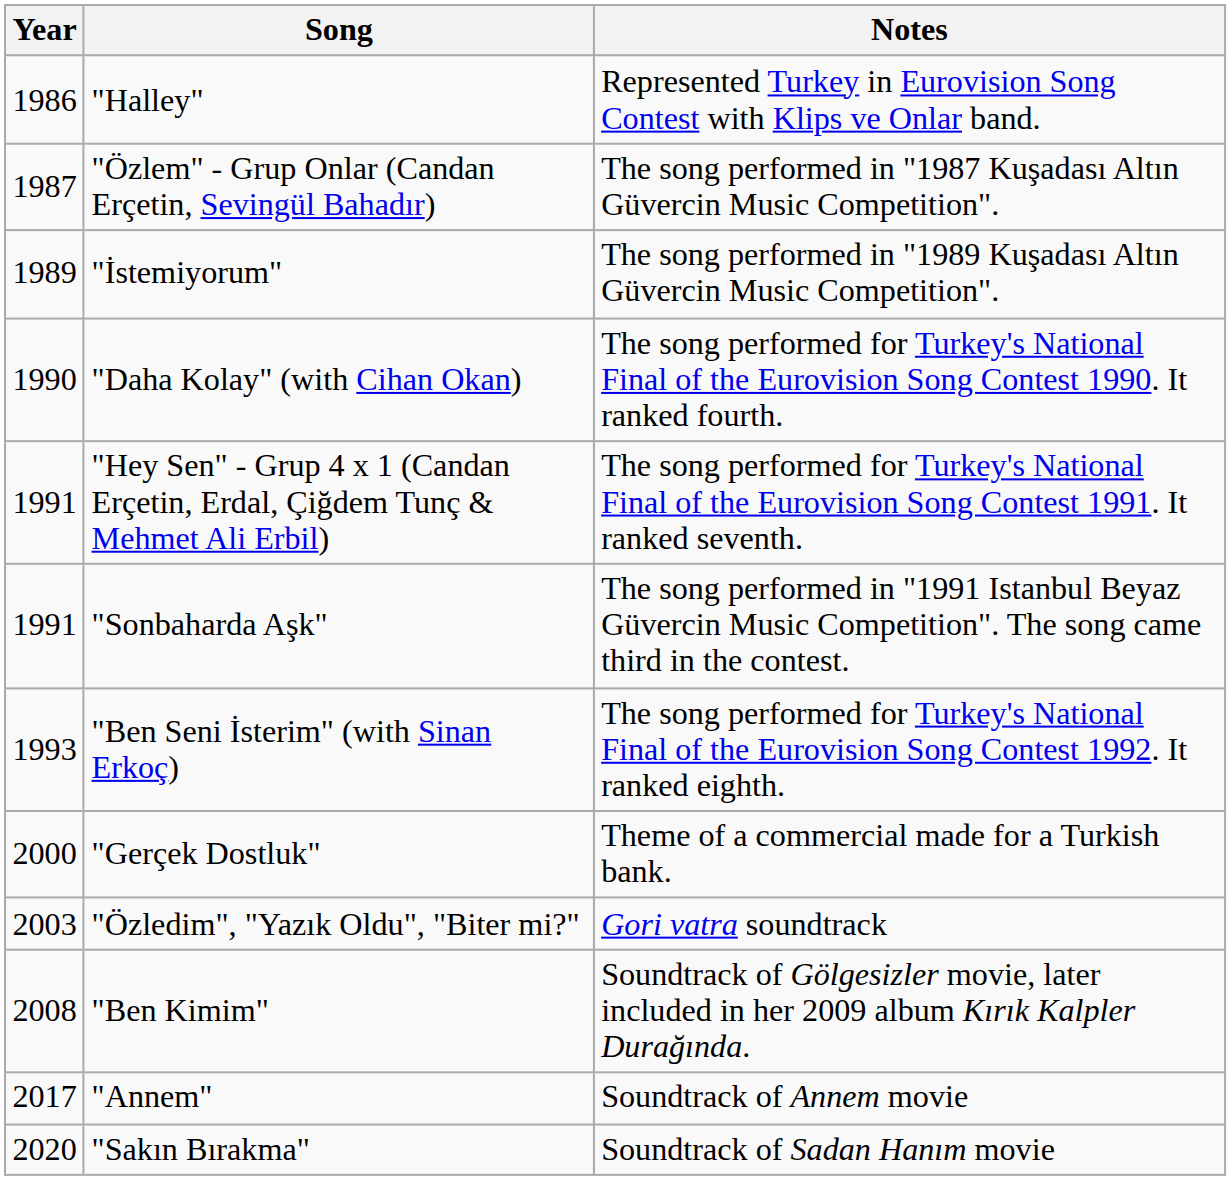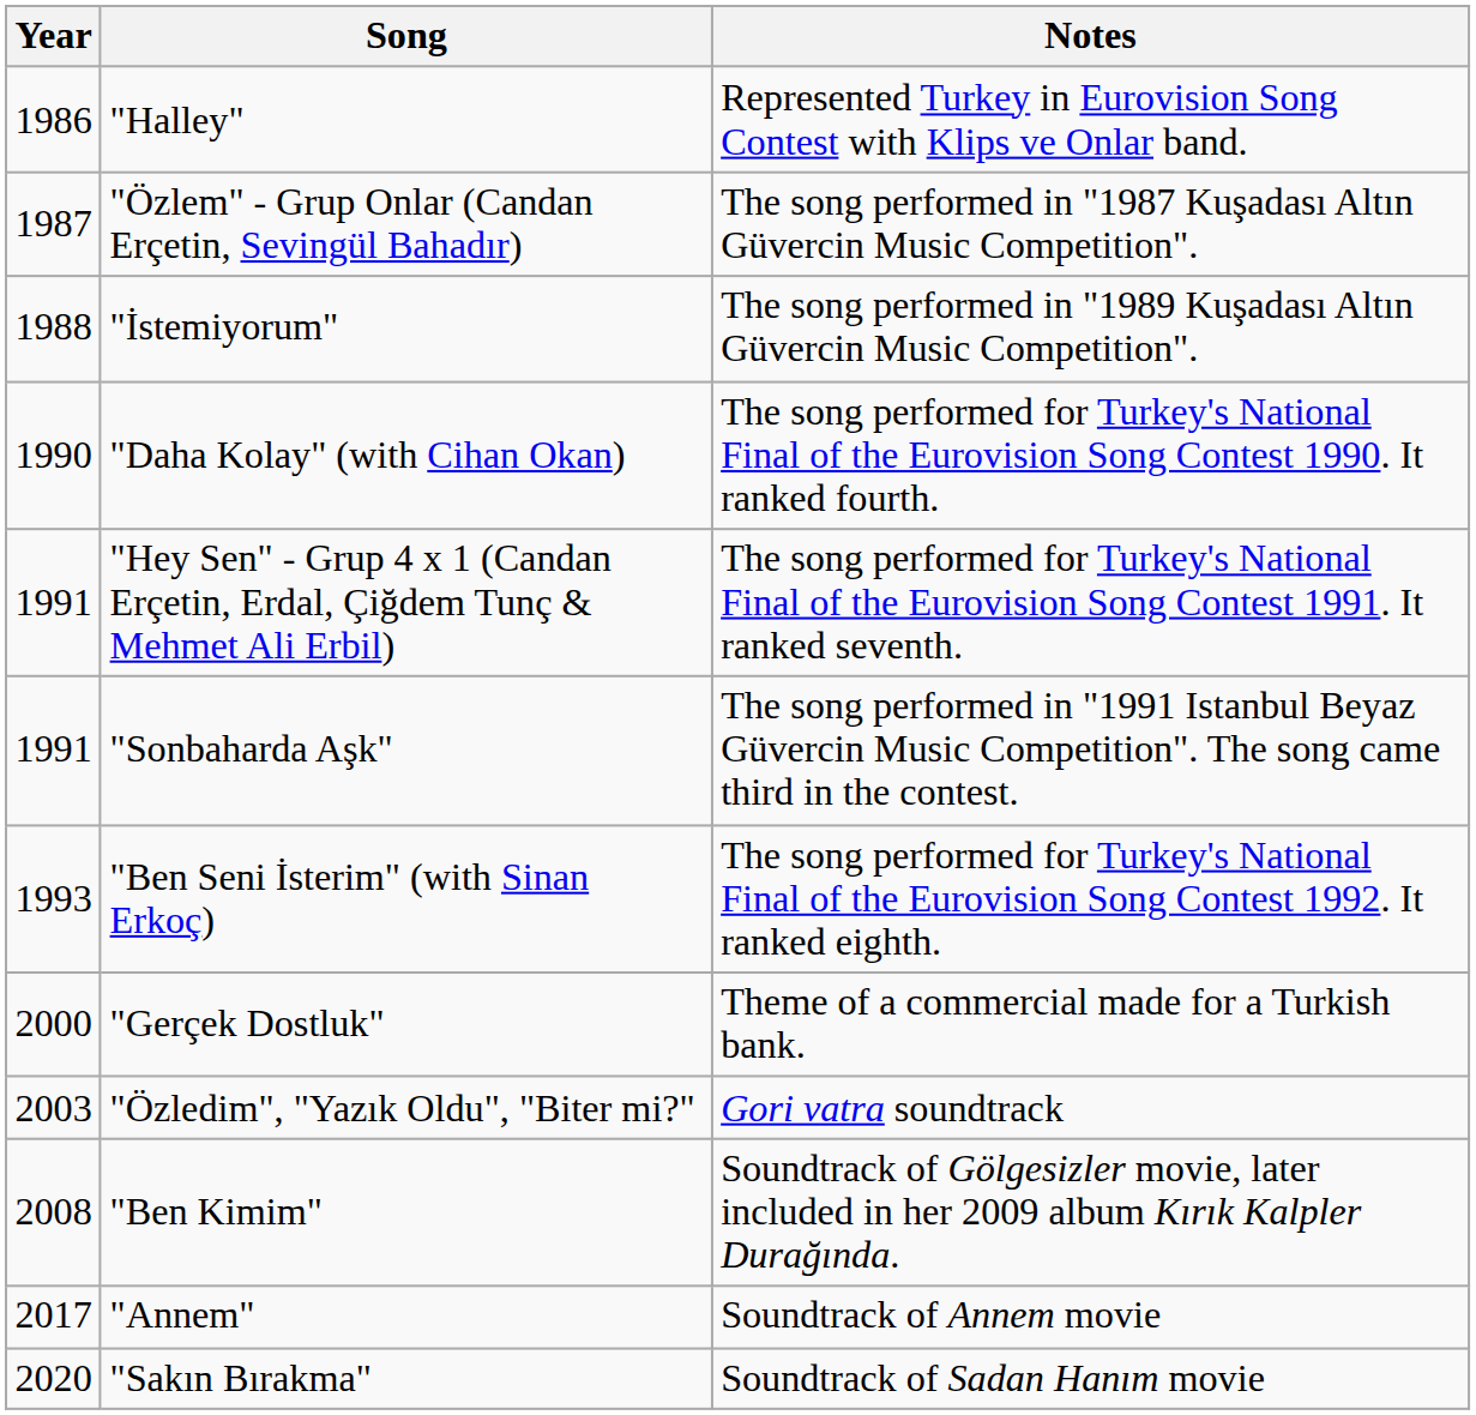 <table class="wikitable">
 <tr>
 <th>Year</th>
 <th>Song</th>
 <th>Notes</th>
 </tr>
 <tr>
 <td>1986</td>
 <td>"Halley"</td>
 <td>Represented <a href='#'>Turkey</a> in <a href='#'>Eurovision Song Contest</a> with <a href='#'>Klips ve Onlar</a> band.</td>
 </tr>
 <tr>
 <td>1987</td>
 <td>"Özlem" - Grup Onlar (Candan Erçetin, <a href='#'>Sevingül Bahadır</a>)</td>
 <td>The song performed in "1987 Kuşadası Altın Güvercin Music Competition".</td>
 </tr>
 <tr>
-<td>1989</td>
+<td>1988</td>
 <td>"İstemiyorum"</td>
 <td>The song performed in "1989 Kuşadası Altın Güvercin Music Competition".</td>
 </tr>
 <tr>
 <td>1990</td>
 <td>"Daha Kolay" (with <a href='#'>Cihan Okan</a>)</td>
 <td>The song performed for <a href='#'>Turkey's National Final of the Eurovision Song Contest 1990</a>. It ranked fourth.</td>
 </tr>
 <tr>
 <td>1991</td>
 <td>"Hey Sen" - Grup 4 x 1 (Candan Erçetin, Erdal, Çiğdem Tunç & <a href='#'>Mehmet Ali Erbil</a>)</td>
 <td>The song performed for <a href='#'>Turkey's National Final of the Eurovision Song Contest 1991</a>. It ranked seventh.</td>
 </tr>
 <tr>
 <td>1991</td>
 <td>"Sonbaharda Aşk"</td>
 <td>The song performed in "1991 Istanbul Beyaz Güvercin Music Competition". The song came third in the contest.</td>
 </tr>
 <tr>
 <td>1993</td>
 <td>"Ben Seni İsterim" (with <a href='#'>Sinan Erkoç</a>)</td>
 <td>The song performed for <a href='#'>Turkey's National Final of the Eurovision Song Contest 1992</a>. It ranked eighth.</td>
 </tr>
 <tr>
 <td>2000</td>
 <td>"Gerçek Dostluk"</td>
 <td>Theme of a commercial made for a Turkish bank.</td>
 </tr>
 <tr>
 <td>2003</td>
 <td>"Özledim", "Yazık Oldu", "Biter mi?"</td>
 <td><em><a href='#'>Gori vatra</a></em> soundtrack</td>
 </tr>
 <tr>
 <td>2008</td>
 <td>"Ben Kimim"</td>
 <td>Soundtrack of <em>Gölgesizler</em> movie, later included in her 2009 album <em>Kırık Kalpler Durağında</em>.</td>
 </tr>
 <tr>
 <td>2017</td>
 <td>"Annem"</td>
 <td>Soundtrack of <em>Annem</em> movie</td>
 </tr>
 <tr>
 <td>2020</td>
 <td>"Sakın Bırakma"</td>
 <td>Soundtrack of <em>Sadan Hanım</em> movie</td>
 </tr>
 </table>
